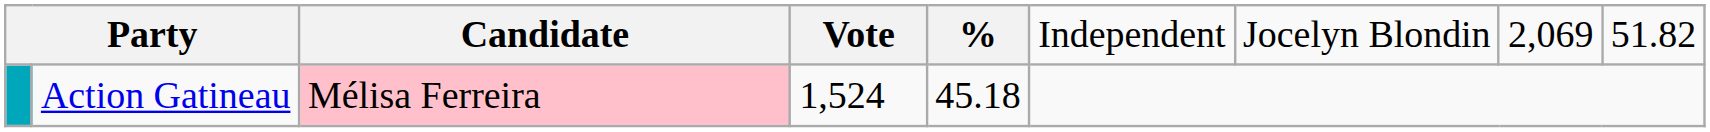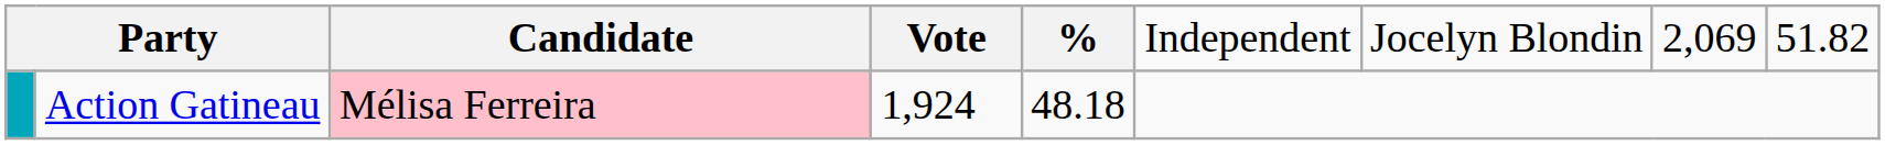 <table class="wikitable">
 <tr>
 <th bgcolor="#DDDDFF" width="100px" colspan="2">Party</th>
 <th bgcolor="#DDDDFF" width="200px">Candidate</th>
 <th bgcolor="#DDDDFF" width="50px">Vote</th>
 <th bgcolor="#DDDDFF" width="30px">%<br></th>
 <td>Independent</td>
 <td>Jocelyn Blondin</td>
 <td>2,069</td>
 <td>51.82</td>
 </tr>
 <tr>
 <td bgcolor=#00a7ba> </td>
 <td><a href='#'>Action Gatineau</a></td>
 <td style="background: pink;">Mélisa Ferreira</td>
-<td>1,524</td>
-<td>45.18</td>
+<td>1,924</td>
+<td>48.18</td>
 </tr>
 </table>
